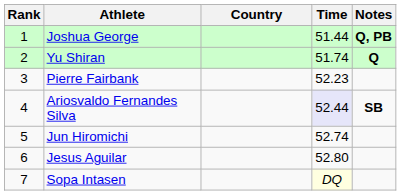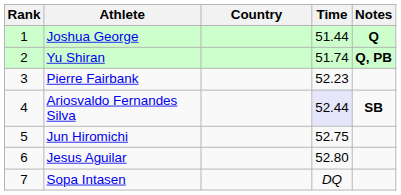 <table class="wikitable sortable" style="text-align:center">
 <tr>
 <th>Rank</th>
 <th style="width:180px">Athlete</th>
 <th style="width:125px">Country</th>
 <th>Time</th>
 <th>Notes</th>
 </tr>
 <tr style="background:#cfc;">
 <td>1</td>
 <td style="text-align:left;"><a href='#'>Joshua George</a></td>
 <td style="text-align:left;"></td>
 <td>51.44</td>
-<td><strong>Q, PB</strong></td>
+<td><strong>Q</strong></td>
 </tr>
 <tr style="background:#cfc;">
 <td>2</td>
 <td style="text-align:left;"><a href='#'>Yu Shiran</a></td>
 <td style="text-align:left;"></td>
 <td>51.74</td>
-<td><strong>Q</strong></td>
+<td><strong>Q, PB</strong></td>
 </tr>
 <tr>
 <td>3</td>
 <td style="text-align:left;"><a href='#'>Pierre Fairbank</a></td>
 <td style="text-align:left;"></td>
 <td>52.23</td>
 <td></td>
 </tr>
 <tr>
 <td>4</td>
 <td style="text-align:left;"><a href='#'>Ariosvaldo Fernandes Silva</a></td>
 <td style="text-align:left;"></td>
 <td style="background: lavender;">52.44</td>
 <td><strong>SB</strong></td>
 </tr>
 <tr>
 <td>5</td>
 <td style="text-align:left;"><a href='#'>Jun Hiromichi</a></td>
 <td style="text-align:left;"></td>
-<td>52.74</td>
+<td>52.75</td>
 <td></td>
 </tr>
 <tr>
 <td>6</td>
 <td style="text-align:left;"><a href='#'>Jesus Aguilar</a></td>
 <td style="text-align:left;"></td>
 <td>52.80</td>
 <td></td>
 </tr>
 <tr>
 <td>7</td>
 <td style="text-align:left;"><a href='#'>Sopa Intasen</a></td>
 <td style="text-align:left;"></td>
-<td style="background: lightyellow;"><em>DQ</em></td>
+<td><em>DQ</em></td>
 <td></td>
 </tr>
 </table>
